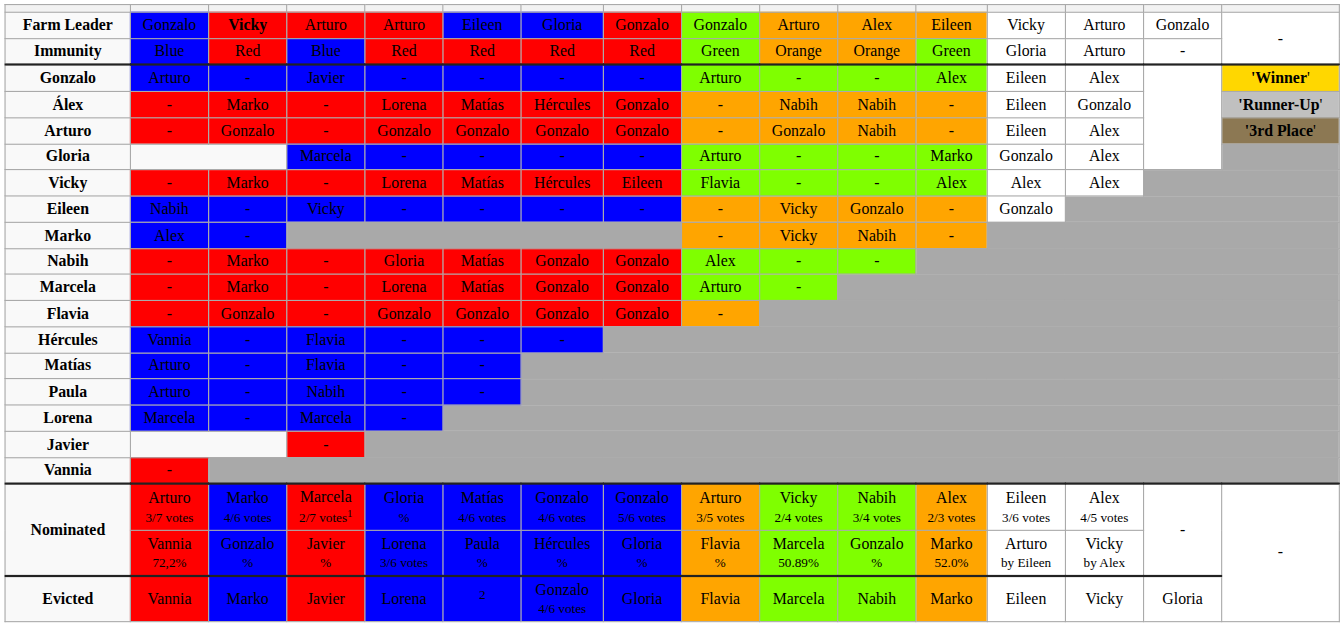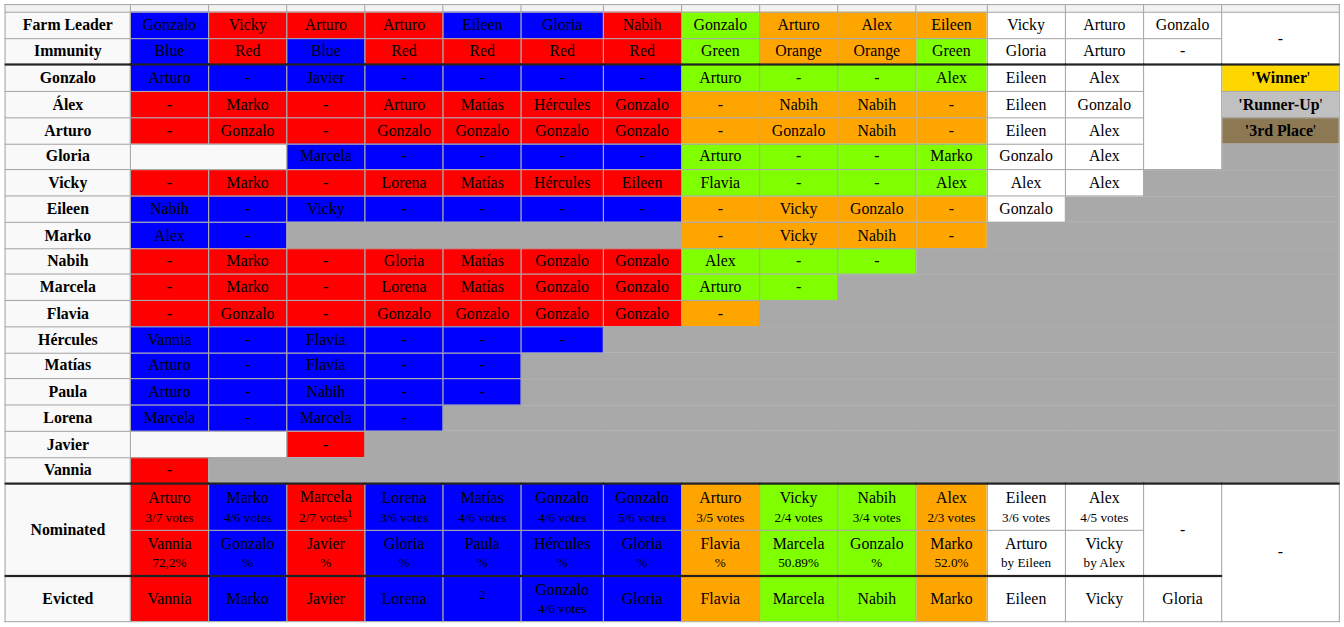 <table class="wikitable" style="font-size:90%; text-align:center; width: 96%; margin-left: auto; margin-right: auto">
 <tr>
 <th></th>
 <th></th>
 <th></th>
 <th></th>
 <th></th>
 <th></th>
 <th></th>
 <th></th>
 <th></th>
 <th></th>
 <th></th>
 <th></th>
 <th></th>
 <th></th>
 <th></th>
 <th></th>
 </tr>
 <tr>
 <td><strong>Farm Leader</strong></td>
 <td bgcolor="blue"><span>Gonzalo</span></td>
-<td bgcolor="red"><strong><span>Vicky</span></strong></td>
+<td bgcolor="red"><span>Vicky</span></td>
 <td bgcolor="red"><span>Arturo</span></td>
 <td bgcolor="red"><span>Arturo</span></td>
 <td bgcolor="blue"><span>Eileen</span></td>
 <td bgcolor="blue"><span>Gloria</span></td>
-<td bgcolor="red"><span>Gonzalo</span></td>
+<td bgcolor="red"><span>Nabih</span></td>
 <td bgcolor="#7FFF00">Gonzalo</td>
 <td bgcolor="orange">Arturo</td>
 <td bgcolor="orange">Alex</td>
 <td bgcolor="orange">Eileen</td>
 <td bgcolor="#FFFFFF">Vicky</td>
 <td bgcolor="#FFFFFF">Arturo</td>
 <td bgcolor="#FFFFFF">Gonzalo</td>
 <td rowspan="2" bgcolor="#FFFFFF">-</td>
 </tr>
 <tr>
 <td><strong>Immunity</strong></td>
 <td bgcolor="blue"><span>Blue</span></td>
 <td bgcolor="red"><span>Red</span></td>
 <td bgcolor="blue"><span>Blue</span></td>
 <td bgcolor="red"><span>Red</span></td>
 <td bgcolor="red"><span>Red</span></td>
 <td bgcolor="red"><span>Red</span></td>
 <td bgcolor="red"><span>Red</span></td>
 <td bgcolor="#7FFF00">Green</td>
 <td bgcolor="orange">Orange</td>
 <td bgcolor="orange">Orange</td>
 <td bgcolor="#7FFF00">Green</td>
 <td bgcolor="#FFFFFF">Gloria</td>
 <td bgcolor="#FFFFFF">Arturo</td>
 <td bgcolor="#FFFFFF">-</td>
 </tr>
 <tr style="border-top:2px #222 solid;">
 <td><strong>Gonzalo</strong></td>
 <td bgcolor="blue"><span>Arturo</span></td>
 <td bgcolor="blue"><span>-</span></td>
 <td bgcolor="blue"><span>Javier</span></td>
 <td bgcolor="blue"><span>-</span></td>
 <td bgcolor="blue"><span>-</span></td>
 <td bgcolor="blue"><span>-</span></td>
 <td bgcolor="blue"><span>-</span></td>
 <td bgcolor="#7FFF00">Arturo</td>
 <td bgcolor="#7FFF00">-</td>
 <td bgcolor="#7FFF00">-</td>
 <td bgcolor="#7FFF00">Alex</td>
 <td bgcolor="#FFFFFF">Eileen</td>
 <td bgcolor="#FFFFFF">Alex</td>
 <td rowspan="4" bgcolor="#FFFFFF"></td>
 <td bgcolor="#FFD700"><strong>'Winner</strong>'</td>
 </tr>
 <tr>
 <td><strong>Álex</strong></td>
 <td bgcolor="red"><span>-</span></td>
 <td bgcolor="red"><span>Marko</span></td>
 <td bgcolor="red"><span>-</span></td>
-<td bgcolor="red"><span>Lorena</span></td>
+<td bgcolor="red"><span>Arturo</span></td>
 <td bgcolor="red"><span>Matías</span></td>
 <td bgcolor="red"><span>Hércules</span></td>
 <td bgcolor="red"><span>Gonzalo</span></td>
 <td bgcolor="orange">-</td>
 <td bgcolor="orange">Nabih</td>
 <td bgcolor="orange">Nabih</td>
 <td bgcolor="orange">-</td>
 <td bgcolor="#FFFFFF">Eileen</td>
 <td bgcolor="#FFFFFF">Gonzalo</td>
 <td bgcolor="#C0C0C0"><strong>'Runner-Up</strong>'</td>
 </tr>
 <tr>
 <td><strong>Arturo</strong></td>
 <td bgcolor="red"><span>-</span></td>
 <td bgcolor="red"><span>Gonzalo</span></td>
 <td bgcolor="red"><span>-</span></td>
 <td bgcolor="red"><span>Gonzalo</span></td>
 <td bgcolor="red"><span>Gonzalo</span></td>
 <td bgcolor="red"><span>Gonzalo</span></td>
 <td bgcolor="red"><span>Gonzalo</span></td>
 <td bgcolor="orange">-</td>
 <td bgcolor="orange">Gonzalo</td>
 <td bgcolor="orange">Nabih</td>
 <td bgcolor="orange">-</td>
 <td bgcolor="#FFFFFF">Eileen</td>
 <td bgcolor="#FFFFFF">Alex</td>
 <td bgcolor="#8C7853"><strong>'3rd Place</strong>'</td>
 </tr>
 <tr>
 <td><strong>Gloria</strong></td>
 <td colspan="2"></td>
 <td bgcolor="blue"><span>Marcela</span></td>
 <td bgcolor="blue"><span>-</span></td>
 <td bgcolor="blue"><span>-</span></td>
 <td bgcolor="blue"><span>-</span></td>
 <td bgcolor="blue"><span>-</span></td>
 <td bgcolor="#7FFF00">Arturo</td>
 <td bgcolor="#7FFF00">-</td>
 <td bgcolor="#7FFF00">-</td>
 <td bgcolor="#7FFF00">Marko</td>
 <td bgcolor="#FFFFFF">Gonzalo</td>
 <td bgcolor="#FFFFFF">Alex</td>
 <td bgcolor="darkgray"></td>
 </tr>
 <tr>
 <td><strong>Vicky</strong></td>
 <td bgcolor="red"><span>-</span></td>
 <td bgcolor="red"><span>Marko</span></td>
 <td bgcolor="red"><span>-</span></td>
 <td bgcolor="red"><span>Lorena</span></td>
 <td bgcolor="red"><span>Matías</span></td>
 <td bgcolor="red"><span>Hércules</span></td>
 <td bgcolor="red"><span>Eileen</span></td>
 <td bgcolor="#7FFF00">Flavia</td>
 <td bgcolor="#7FFF00">-</td>
 <td bgcolor="#7FFF00">-</td>
 <td bgcolor="#7FFF00">Alex</td>
 <td bgcolor="#FFFFFF">Alex</td>
 <td bgcolor="#FFFFFF">Alex</td>
 <td colspan="2" bgcolor="darkgray"></td>
 </tr>
 <tr>
 <td><strong>Eileen</strong></td>
 <td bgcolor="blue"><span>Nabih</span></td>
 <td bgcolor="blue"><span>-</span></td>
 <td bgcolor="blue"><span>Vicky</span></td>
 <td bgcolor="blue"><span>-</span></td>
 <td bgcolor="blue"><span>-</span></td>
 <td bgcolor="blue"><span>-</span></td>
 <td bgcolor="blue"><span>-</span></td>
 <td bgcolor="orange">-</td>
 <td bgcolor="orange">Vicky</td>
 <td bgcolor="orange">Gonzalo</td>
 <td bgcolor="orange">-</td>
 <td bgcolor="#FFFFFF">Gonzalo</td>
 <td colspan="3" bgcolor="darkgray"></td>
 </tr>
 <tr>
 <td><strong>Marko</strong></td>
 <td bgcolor="blue"><span>Alex</span></td>
 <td bgcolor="blue"><span>-</span></td>
 <td colspan="5" bgcolor="darkgray"></td>
 <td bgcolor="orange">-</td>
 <td bgcolor="orange">Vicky</td>
 <td bgcolor="orange">Nabih</td>
 <td bgcolor="orange">-</td>
 <td colspan="4" bgcolor="darkgray"></td>
 </tr>
 <tr>
 <td><strong>Nabih</strong></td>
 <td bgcolor="red"><span>-</span></td>
 <td bgcolor="red"><span>Marko</span></td>
 <td bgcolor="red"><span>-</span></td>
 <td bgcolor="red"><span>Gloria</span></td>
 <td bgcolor="red"><span>Matías</span></td>
 <td bgcolor="red"><span>Gonzalo</span></td>
 <td bgcolor="red"><span>Gonzalo</span></td>
 <td bgcolor="#7FFF00">Alex</td>
 <td bgcolor="#7FFF00">-</td>
 <td bgcolor="#7FFF00">-</td>
 <td colspan="5" bgcolor="darkgray"></td>
 </tr>
 <tr>
 <td><strong>Marcela</strong></td>
 <td bgcolor="red"><span>-</span></td>
 <td bgcolor="red"><span>Marko</span></td>
 <td bgcolor="red"><span>-</span></td>
 <td bgcolor="red"><span>Lorena</span></td>
 <td bgcolor="red"><span>Matías</span></td>
 <td bgcolor="red"><span>Gonzalo</span></td>
 <td bgcolor="red"><span>Gonzalo</span></td>
 <td bgcolor="#7FFF00">Arturo</td>
 <td bgcolor="#7FFF00">-</td>
 <td colspan="6" bgcolor="darkgray"></td>
 </tr>
 <tr>
 <td><strong>Flavia</strong></td>
 <td bgcolor="red"><span>-</span></td>
 <td bgcolor="red"><span>Gonzalo</span></td>
 <td bgcolor="red"><span>-</span></td>
 <td bgcolor="red"><span>Gonzalo</span></td>
 <td bgcolor="red"><span>Gonzalo</span></td>
 <td bgcolor="red"><span>Gonzalo</span></td>
 <td bgcolor="red"><span>Gonzalo</span></td>
 <td bgcolor="orange">-</td>
 <td colspan="7" bgcolor="darkgray"></td>
 </tr>
 <tr>
 <td><strong>Hércules</strong></td>
 <td bgcolor="blue"><span>Vannia</span></td>
 <td bgcolor="blue"><span>-</span></td>
 <td bgcolor="blue"><span>Flavia</span></td>
 <td bgcolor="blue"><span>-</span></td>
 <td bgcolor="blue"><span>-</span></td>
 <td bgcolor="blue"><span>-</span></td>
 <td colspan="9" bgcolor="darkgray"></td>
 </tr>
 <tr>
 <td><strong>Matías</strong></td>
 <td bgcolor="blue"><span>Arturo</span></td>
 <td bgcolor="blue"><span>-</span></td>
 <td bgcolor="blue"><span>Flavia</span></td>
 <td bgcolor="blue"><span>-</span></td>
 <td bgcolor="blue"><span>-</span></td>
 <td colspan="10" bgcolor="darkgray"></td>
 </tr>
 <tr>
 <td><strong>Paula</strong></td>
 <td bgcolor="blue"><span>Arturo</span></td>
 <td bgcolor="blue"><span>-</span></td>
 <td bgcolor="blue"><span>Nabih</span></td>
 <td bgcolor="blue"><span>-</span></td>
 <td bgcolor="blue"><span>-</span></td>
 <td colspan="10" bgcolor="darkgray"></td>
 </tr>
 <tr>
 <td><strong>Lorena</strong></td>
 <td bgcolor="blue"><span>Marcela</span></td>
 <td bgcolor="blue"><span>-</span></td>
 <td bgcolor="blue"><span>Marcela</span></td>
 <td bgcolor="blue"><span>-</span></td>
 <td colspan="11" bgcolor="darkgray"></td>
 </tr>
 <tr>
 <td><strong>Javier</strong></td>
 <td colspan="2"></td>
 <td bgcolor="red"><span>-</span></td>
 <td colspan="12" bgcolor="darkgray"></td>
 </tr>
 <tr>
 <td><strong>Vannia</strong></td>
 <td bgcolor="red"><span>-</span></td>
 <td colspan="14" bgcolor="darkgray"></td>
 </tr>
 <tr style="border-top:2px #222 solid;">
 <td rowspan=2><strong>Nominated</strong></td>
 <td bgcolor="red"><span>Arturo<br><small>3/7 votes</small></span></td>
 <td bgcolor="blue"><span>Marko<br><small>4/6 votes</small></span></td>
 <td bgcolor="red"><span>Marcela<br><small>2/7 votes<sup>1</sup></small></span></td>
-<td bgcolor="blue"><span>Gloria<br><small>%</small></span></td>
+<td bgcolor="blue"><span>Lorena<br><small>3/6 votes</small></span></td>
 <td bgcolor="blue"><span>Matías<br><small>4/6 votes</small></span></td>
 <td bgcolor="blue"><span>Gonzalo<br><small>4/6 votes</small></span></td>
 <td bgcolor="blue"><span>Gonzalo<br><small>5/6 votes</small></span></td>
 <td bgcolor="orange">Arturo<br><small>3/5 votes</small></td>
 <td bgcolor="#7FFF00">Vicky<br><small>2/4 votes</small></td>
 <td bgcolor="#7FFF00">Nabih<br><small>3/4 votes</small></td>
 <td bgcolor="orange">Alex<br><small>2/3 votes</small></td>
 <td bgcolor="#FFFFFF">Eileen<br><small>3/6 votes</small></td>
 <td bgcolor="#FFFFFF">Alex<br><small>4/5 votes</small></td>
 <td rowspan="2" bgcolor="#FFFFFF">-</td>
 <td rowspan="3" bgcolor="#FFFFFF">-</td>
 </tr>
 <tr>
 <td bgcolor="red"><span>Vannia<br><small>72,2%</small></span></td>
 <td bgcolor="blue"><span>Gonzalo<br><small>%</small></span></td>
 <td bgcolor="red"><span>Javier<br><small>%</small></span></td>
-<td bgcolor="blue"><span>Lorena<br><small>3/6 votes</small></span></td>
+<td bgcolor="blue"><span>Gloria<br><small>%</small></span></td>
 <td bgcolor="blue"><span>Paula<br><small>%</small></span></td>
 <td bgcolor="blue"><span>Hércules<br><small>%</small></span></td>
 <td bgcolor="blue"><span>Gloria<br><small>%</small></span></td>
 <td bgcolor="orange">Flavia<br><small>%</small></td>
 <td bgcolor="#7FFF00">Marcela<br><small>50.89%</small></td>
 <td bgcolor="#7FFF00">Gonzalo<br><small>%</small></td>
 <td bgcolor="orange">Marko<br><small>52.0%</small></td>
 <td bgcolor="#FFFFFF">Arturo<br><small>by Eileen</small></td>
 <td bgcolor="#FFFFFF">Vicky<br><small>by Alex</small></td>
 </tr>
 <tr style="border-top:2px #222 solid;">
 <td><strong>Evicted</strong></td>
 <td bgcolor="red"><span>Vannia</span></td>
 <td bgcolor="blue"><span>Marko</span></td>
 <td bgcolor="red"><span>Javier</span></td>
 <td bgcolor="blue"><span>Lorena</span></td>
 <td bgcolor="blue"><span><sup>2</sup></span></td>
 <td bgcolor="blue"><span>Gonzalo<br><small>4/6 votes</small></span></td>
 <td bgcolor="blue"><span>Gloria</span></td>
 <td bgcolor="orange">Flavia</td>
 <td bgcolor="#7FFF00">Marcela</td>
 <td bgcolor="#7FFF00">Nabih</td>
 <td bgcolor="orange">Marko</td>
 <td bgcolor="#FFFFFF">Eileen</td>
 <td bgcolor="#FFFFFF">Vicky</td>
 <td bgcolor="#FFFFFF">Gloria</td>
 </tr>
 </table>
